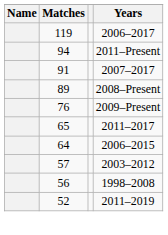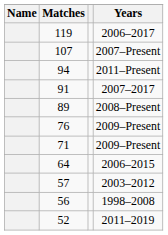 <table class="wikitable sortable plainrowheaders static-row-numbers" style="text-align:center">
 <tr>
 </tr>
 <tr>
 <th scope="col">Name</th>
 <th scope="col">Matches</th>
 <th scope="col"></th>
 <th scope="col">Years</th>
 </tr>
 <tr>
 <th scope="row"></th>
 <td>119</td>
 <td></td>
 <td>2006–2017</td>
+</tr>
+<tr>
+<th scope="row"></th>
+<td>107</td>
+<td></td>
+<td>2007–Present</td>
 </tr>
 <tr>
 <th scope="row"></th>
 <td>94</td>
 <td></td>
 <td>2011–Present</td>
 </tr>
 <tr>
 <th scope="row"></th>
 <td>91</td>
 <td></td>
 <td>2007–2017</td>
 </tr>
 <tr>
 <th scope="row"></th>
 <td>89</td>
 <td></td>
 <td>2008–Present</td>
 </tr>
 <tr>
 <th scope="row"></th>
 <td>76</td>
 <td></td>
 <td>2009–Present</td>
 </tr>
 <tr>
 <th scope="row"></th>
-<td>65</td>
+<td>71</td>
 <td></td>
-<td>2011–2017</td>
+<td>2009–Present</td>
 </tr>
 <tr>
 <th scope="row"></th>
 <td>64</td>
 <td></td>
 <td>2006–2015</td>
 </tr>
 <tr>
 <th scope="row"></th>
 <td>57</td>
 <td></td>
 <td>2003–2012</td>
 </tr>
 <tr>
 <th scope="row"></th>
 <td>56</td>
 <td></td>
 <td>1998–2008</td>
 </tr>
 <tr>
 <th scope="row"></th>
 <td>52</td>
 <td></td>
 <td>2011–2019</td>
 </tr>
 </table>
